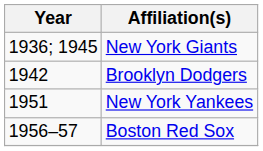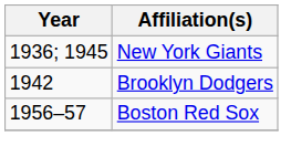 <table class=wikitable>
 <tr>
 <th>Year</th>
 <th>Affiliation(s)</th>
 </tr>
 <tr>
 <td>1936; 1945</td>
 <td><a href='#'>New York Giants</a></td>
 </tr>
 <tr>
 <td>1942</td>
 <td><a href='#'>Brooklyn Dodgers</a></td>
 </tr>
 <tr>
-<td>1951</td>
-<td><a href='#'>New York Yankees</a></td>
-</tr>
-<tr>
 <td>1956–57</td>
 <td><a href='#'>Boston Red Sox</a></td>
 </tr>
 <tr>
 </tr>
 </table>
